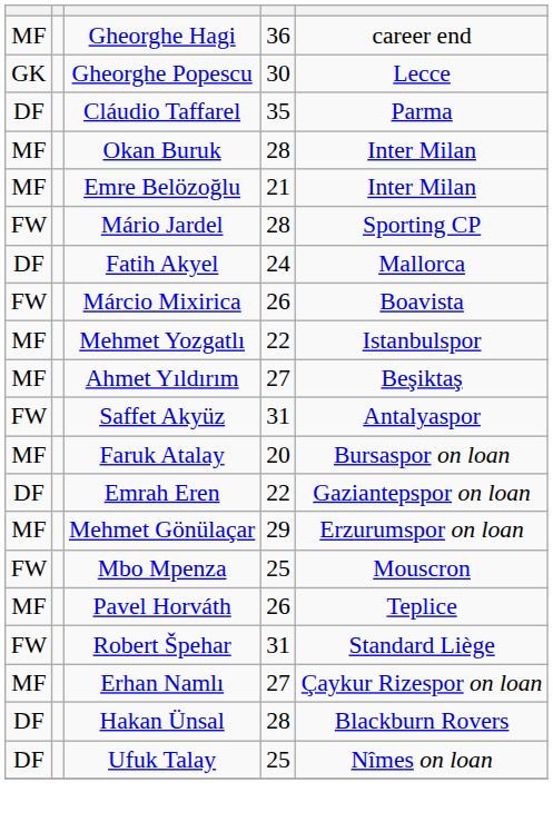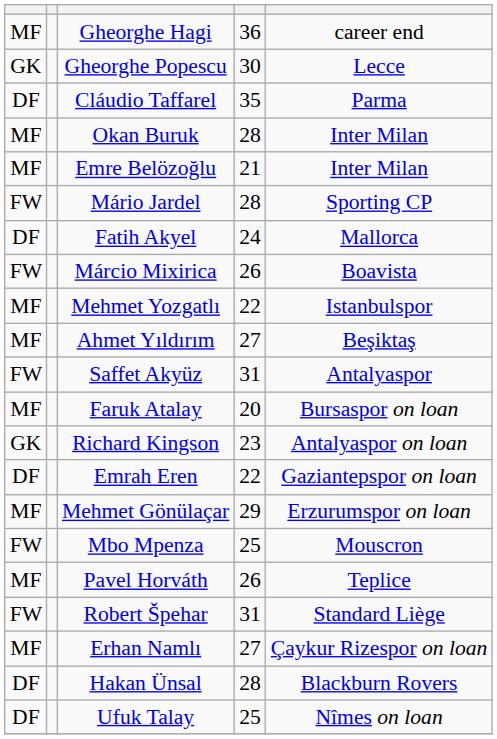 <table class="wikitable sortable" style="text-align: center">
 <tr>
 <th></th>
 <th></th>
 <th></th>
 <th></th>
 <th></th>
 </tr>
 <tr>
 <td>MF</td>
 <td></td>
 <td><a href='#'>Gheorghe Hagi</a></td>
 <td>36</td>
 <td>career end</td>
 </tr>
 <tr>
 <td>GK</td>
 <td></td>
 <td><a href='#'>Gheorghe Popescu</a></td>
 <td>30</td>
 <td><a href='#'>Lecce</a></td>
 </tr>
 <tr>
 <td>DF</td>
 <td></td>
 <td><a href='#'>Cláudio Taffarel</a></td>
 <td>35</td>
 <td><a href='#'>Parma</a></td>
 </tr>
 <tr>
 <td>MF</td>
 <td></td>
 <td><a href='#'>Okan Buruk</a></td>
 <td>28</td>
 <td><a href='#'>Inter Milan</a></td>
 </tr>
 <tr>
 <td>MF</td>
 <td></td>
 <td><a href='#'>Emre Belözoğlu</a></td>
 <td>21</td>
 <td><a href='#'>Inter Milan</a></td>
 </tr>
 <tr>
 <td>FW</td>
 <td></td>
 <td><a href='#'>Mário Jardel</a></td>
 <td>28</td>
 <td><a href='#'>Sporting CP</a></td>
 </tr>
 <tr>
 <td>DF</td>
 <td></td>
 <td><a href='#'>Fatih Akyel</a></td>
 <td>24</td>
 <td><a href='#'>Mallorca</a></td>
 </tr>
 <tr>
 <td>FW</td>
 <td></td>
 <td><a href='#'>Márcio Mixirica</a></td>
 <td>26</td>
 <td><a href='#'>Boavista</a></td>
 </tr>
 <tr>
 <td>MF</td>
 <td></td>
 <td><a href='#'>Mehmet Yozgatlı</a></td>
 <td>22</td>
 <td><a href='#'>Istanbulspor</a></td>
 </tr>
 <tr>
 <td>MF</td>
 <td></td>
 <td><a href='#'>Ahmet Yıldırım</a></td>
 <td>27</td>
 <td><a href='#'>Beşiktaş</a></td>
 </tr>
 <tr>
 <td>FW</td>
 <td></td>
 <td><a href='#'>Saffet Akyüz</a></td>
 <td>31</td>
 <td><a href='#'>Antalyaspor</a></td>
 </tr>
 <tr>
 <td>MF</td>
 <td></td>
 <td><a href='#'>Faruk Atalay</a></td>
 <td>20</td>
 <td><a href='#'>Bursaspor</a> <em>on loan</em></td>
 </tr>
 <tr>
+<td>GK</td>
+<td></td>
+<td><a href='#'>Richard Kingson</a></td>
+<td>23</td>
+<td><a href='#'>Antalyaspor</a> <em>on loan</em></td>
+</tr>
+<tr>
 <td>DF</td>
 <td></td>
 <td><a href='#'>Emrah Eren</a></td>
 <td>22</td>
 <td><a href='#'>Gaziantepspor</a> <em>on loan</em></td>
 </tr>
 <tr>
 <td>MF</td>
 <td></td>
 <td><a href='#'>Mehmet Gönülaçar</a></td>
 <td>29</td>
 <td><a href='#'>Erzurumspor</a> <em>on loan</em></td>
 </tr>
 <tr>
 <td>FW</td>
 <td></td>
 <td><a href='#'>Mbo Mpenza</a></td>
 <td>25</td>
 <td><a href='#'>Mouscron</a></td>
 </tr>
 <tr>
 <td>MF</td>
 <td></td>
 <td><a href='#'>Pavel Horváth</a></td>
 <td>26</td>
 <td><a href='#'>Teplice</a></td>
 </tr>
 <tr>
 <td>FW</td>
 <td></td>
 <td><a href='#'>Robert Špehar</a></td>
 <td>31</td>
 <td><a href='#'>Standard Liège</a></td>
 </tr>
 <tr>
 <td>MF</td>
 <td></td>
 <td><a href='#'>Erhan Namlı</a></td>
 <td>27</td>
 <td><a href='#'>Çaykur Rizespor</a> <em>on loan</em></td>
 </tr>
 <tr>
 <td>DF</td>
 <td></td>
 <td><a href='#'>Hakan Ünsal</a></td>
 <td>28</td>
 <td><a href='#'>Blackburn Rovers</a></td>
 </tr>
 <tr>
 <td>DF</td>
 <td></td>
 <td><a href='#'>Ufuk Talay</a></td>
 <td>25</td>
 <td><a href='#'>Nîmes</a> <em>on loan</em></td>
 </tr>
 <tr>
 </tr>
 </table>
